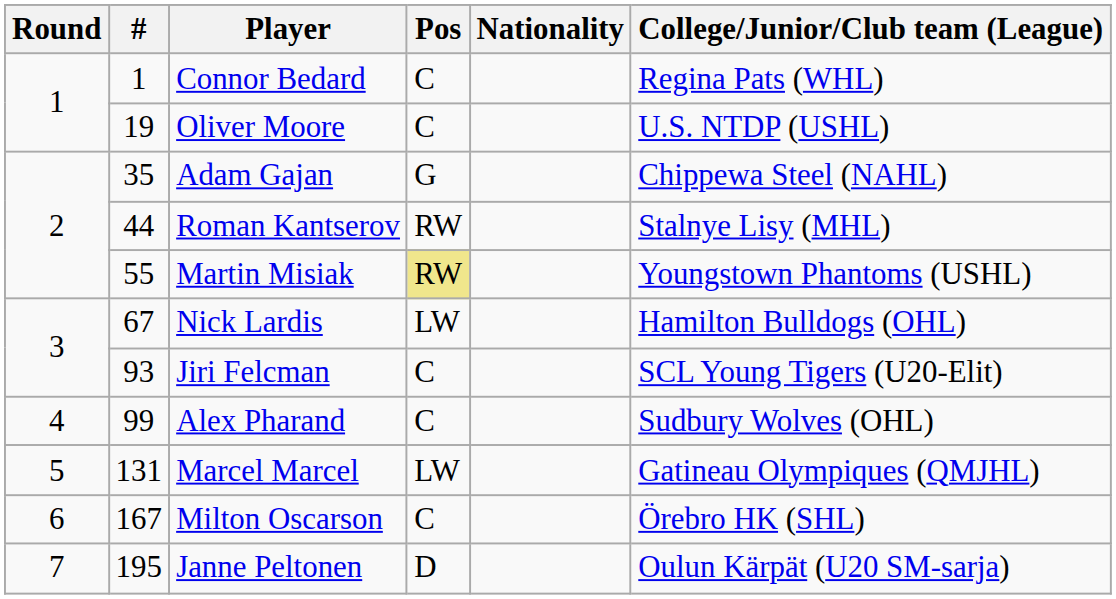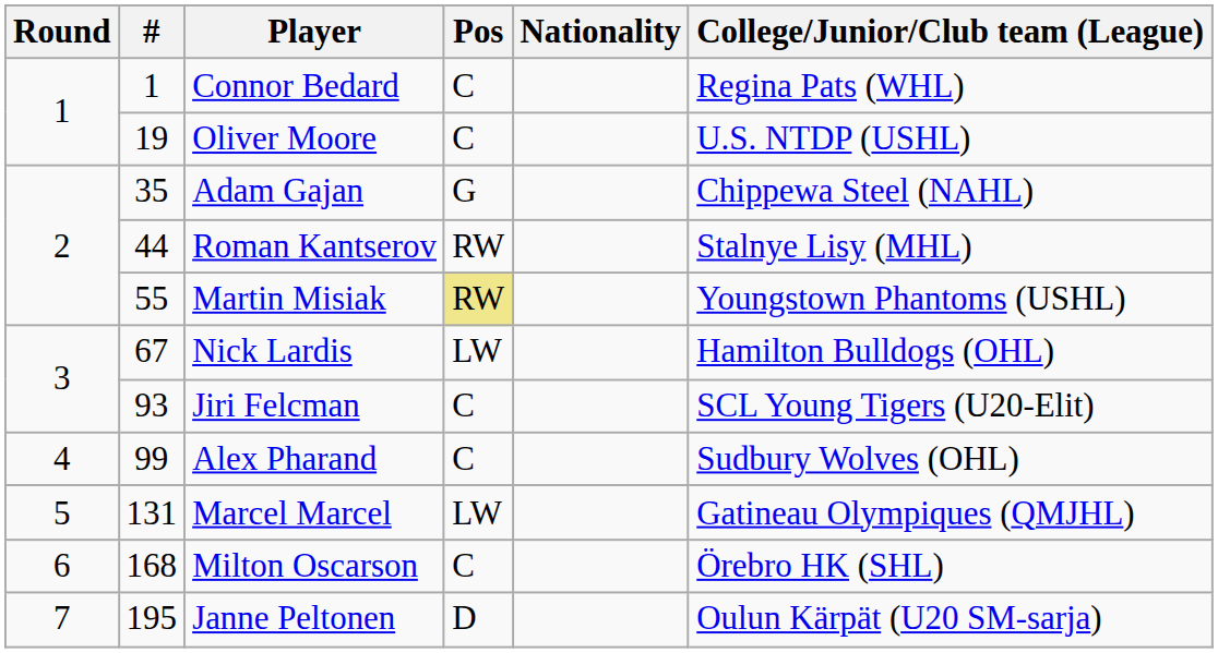 <table class="wikitable">
 <tr>
 <th>Round</th>
 <th>#</th>
 <th>Player</th>
 <th>Pos</th>
 <th>Nationality</th>
 <th>College/Junior/Club team (League)</th>
 </tr>
 <tr>
 <td rowspan=2 style="text-align:center;">1</td>
 <td style="text-align:center;">1</td>
 <td><a href='#'>Connor Bedard</a></td>
 <td>C</td>
 <td></td>
 <td><a href='#'>Regina Pats</a> (<a href='#'>WHL</a>)</td>
 </tr>
 <tr>
 <td style="text-align:center;">19</td>
 <td><a href='#'>Oliver Moore</a></td>
 <td>C</td>
 <td></td>
 <td><a href='#'>U.S. NTDP</a> (<a href='#'>USHL</a>)</td>
 </tr>
 <tr>
 <td rowspan=3 style="text-align:center;">2</td>
 <td style="text-align:center;">35</td>
 <td><a href='#'>Adam Gajan</a></td>
 <td>G</td>
 <td></td>
 <td><a href='#'>Chippewa Steel</a> (<a href='#'>NAHL</a>)</td>
 </tr>
 <tr>
 <td style="text-align:center;">44</td>
 <td><a href='#'>Roman Kantserov</a></td>
 <td>RW</td>
 <td></td>
 <td><a href='#'>Stalnye Lisy</a> (<a href='#'>MHL</a>)</td>
 </tr>
 <tr>
 <td style="text-align:center;">55</td>
 <td><a href='#'>Martin Misiak</a></td>
 <td style="background: khaki;">RW</td>
 <td></td>
 <td><a href='#'>Youngstown Phantoms</a> (USHL)</td>
 </tr>
 <tr>
 <td rowspan=2 style="text-align:center;">3</td>
 <td style="text-align:center;">67</td>
 <td><a href='#'>Nick Lardis</a></td>
 <td>LW</td>
 <td></td>
 <td><a href='#'>Hamilton Bulldogs</a> (<a href='#'>OHL</a>)</td>
 </tr>
 <tr>
 <td style="text-align:center;">93</td>
 <td><a href='#'>Jiri Felcman</a></td>
 <td>C</td>
 <td></td>
 <td><a href='#'>SCL Young Tigers</a> (U20-Elit)</td>
 </tr>
 <tr>
 <td style="text-align:center;">4</td>
 <td style="text-align:center;">99</td>
 <td><a href='#'>Alex Pharand</a></td>
 <td>C</td>
 <td></td>
 <td><a href='#'>Sudbury Wolves</a> (OHL)</td>
 </tr>
 <tr>
 <td style="text-align:center;">5</td>
 <td style="text-align:center;">131</td>
 <td><a href='#'>Marcel Marcel</a></td>
 <td>LW</td>
 <td></td>
 <td><a href='#'>Gatineau Olympiques</a> (<a href='#'>QMJHL</a>)</td>
 </tr>
 <tr>
 <td style="text-align:center;">6</td>
-<td style="text-align:center;">167</td>
+<td style="text-align:center;">168</td>
 <td><a href='#'>Milton Oscarson</a></td>
 <td>C</td>
 <td></td>
 <td><a href='#'>Örebro HK</a> (<a href='#'>SHL</a>)</td>
 </tr>
 <tr>
 <td style="text-align:center;">7</td>
 <td style="text-align:center;">195</td>
 <td><a href='#'>Janne Peltonen</a></td>
 <td>D</td>
 <td></td>
 <td><a href='#'>Oulun Kärpät</a> (<a href='#'>U20 SM-sarja</a>)</td>
 </tr>
 </table>
